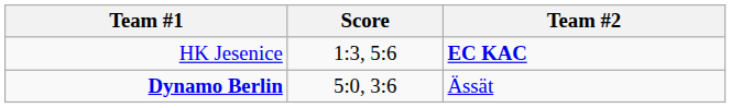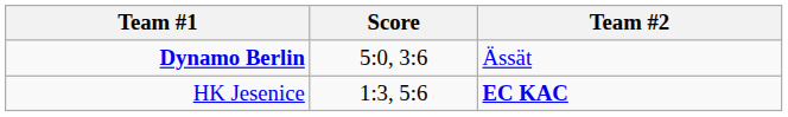 <table class="wikitable" style="text-align: center;">
 <tr>
 <th width=20%>Team #1</th>
 <th width=11%>Score</th>
 <th width=20%>Team #2</th>
 </tr>
 <tr>
+<td style="text-align: right;"><strong><a href='#'>Dynamo Berlin</a></strong> </td>
+<td>5:0, 3:6</td>
+<td style="text-align: left;"> <a href='#'>Ässät</a></td>
+</tr>
+<tr>
 <td style="text-align: right;"><a href='#'>HK Jesenice</a> </td>
 <td>1:3, 5:6</td>
 <td style="text-align: left;"> <strong><a href='#'>EC KAC</a></strong></td>
 </tr>
-<tr>
-<td style="text-align: right;"><strong><a href='#'>Dynamo Berlin</a></strong> </td>
-<td>5:0, 3:6</td>
-<td style="text-align: left;"> <a href='#'>Ässät</a></td>
-</tr>
 </table>
